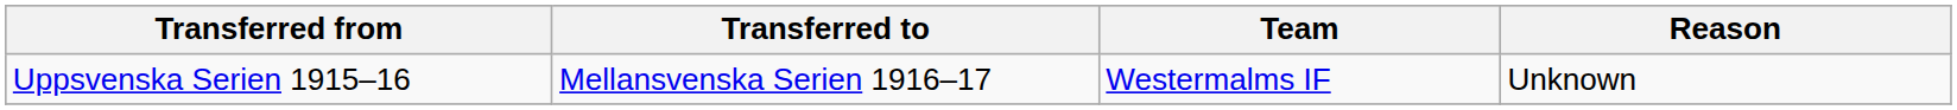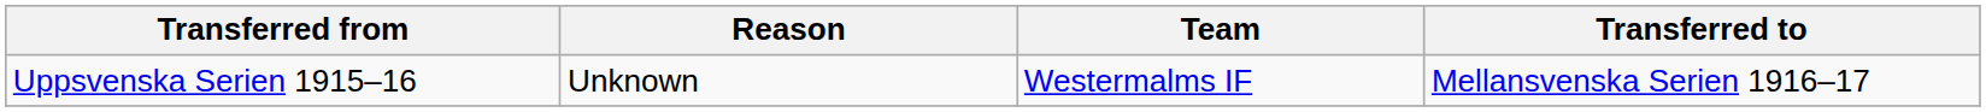 <table class="wikitable" style="text-align: left;">
 <tr>
 <th style="width: 275px;">Transferred from</th>
+<th style="width: 225px;">Reason</th>
+<th style="width: 200px;">Team</th>
 <th style="width: 275px;">Transferred to</th>
-<th style="width: 200px;">Team</th>
-<th style="width: 225px;">Reason</th>
 </tr>
 <tr>
 <td><a href='#'>Uppsvenska Serien</a> 1915–16</td>
+<td>Unknown</td>
+<td><a href='#'>Westermalms IF</a></td>
 <td><a href='#'>Mellansvenska Serien</a> 1916–17</td>
-<td><a href='#'>Westermalms IF</a></td>
-<td>Unknown</td>
 </tr>
 </table>
